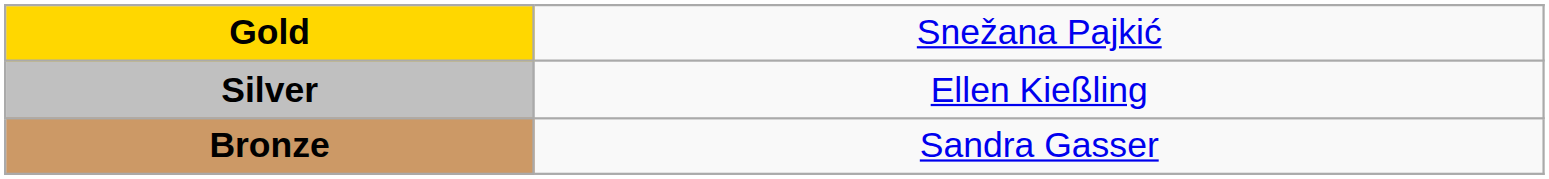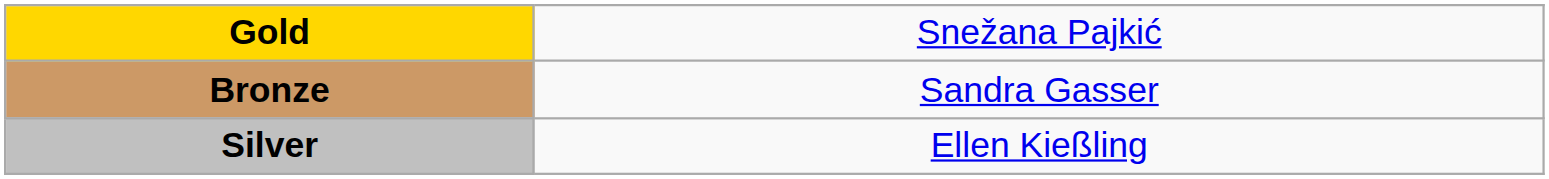 <table class="wikitable" style="text-align:center; " width="35%">
 <tr>
 <td bgcolor="gold"><strong>Gold</strong></td>
 <td><a href='#'>Snežana Pajkić</a><br>  <small><em></em></small></td>
 </tr>
 <tr>
+<td bgcolor="CC9966"><strong>Bronze</strong></td>
+<td><a href='#'>Sandra Gasser</a><br>  <small><em></em></small></td>
+</tr>
+<tr>
 <td bgcolor="silver"><strong>Silver</strong></td>
 <td><a href='#'>Ellen Kießling</a><br>  <small><em></em></small></td>
 </tr>
-<tr>
-<td bgcolor="CC9966"><strong>Bronze</strong></td>
-<td><a href='#'>Sandra Gasser</a><br>  <small><em></em></small></td>
-</tr>
 </table>
